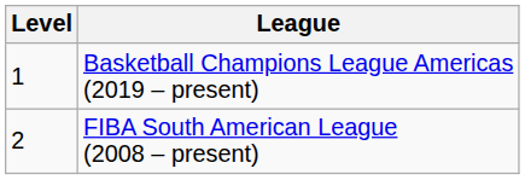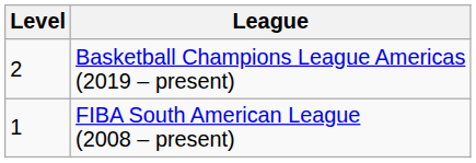 <table class="wikitable">
 <tr south>
 <th colspan="1">Level</th>
 <th colspan="5">League</th>
 </tr>
 <tr>
-<td colspan="1">1</td>
+<td colspan="1">2</td>
 <td colspan="5"><a href='#'>Basketball Champions League Americas</a><br>(2019 – present)<br></td>
 </tr>
 <tr>
-<td colspan="1">2</td>
+<td colspan="1">1</td>
 <td colspan="5"><a href='#'>FIBA South American League</a><br>(2008 – present)</td>
 </tr>
 </table>
